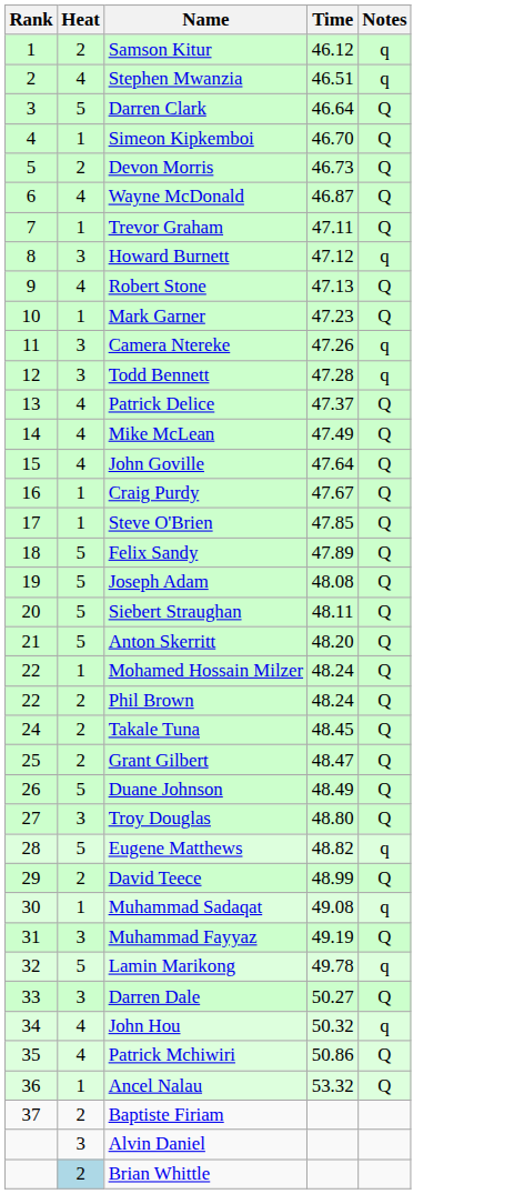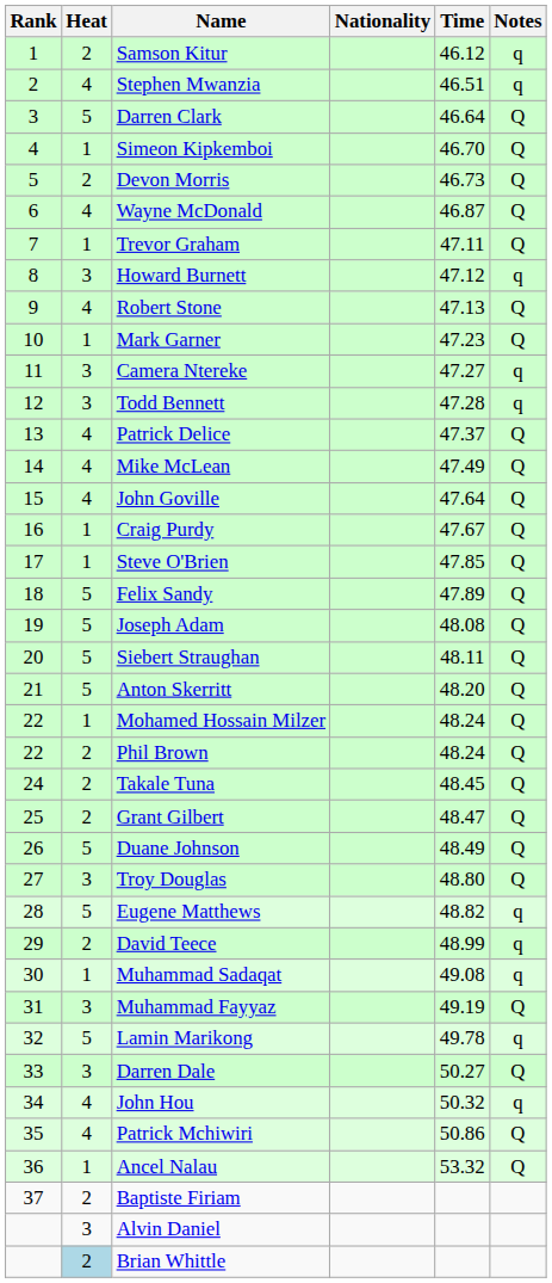 <table class="wikitable sortable" style="text-align:center">
 <tr>
 <th>Rank</th>
 <th>Heat</th>
 <th>Name</th>
+<th>Nationality</th>
 <th>Time</th>
 <th>Notes</th>
 </tr>
 <tr bgcolor=ccffcc>
 <td>1</td>
 <td>2</td>
 <td align=left><a href='#'>Samson Kitur</a></td>
+<td align=left></td>
 <td>46.12</td>
 <td>q</td>
 </tr>
 <tr bgcolor=ccffcc>
 <td>2</td>
 <td>4</td>
 <td align=left><a href='#'>Stephen Mwanzia</a></td>
+<td align=left></td>
 <td>46.51</td>
 <td>q</td>
 </tr>
 <tr bgcolor=ccffcc>
 <td>3</td>
 <td>5</td>
 <td align=left><a href='#'>Darren Clark</a></td>
+<td align=left></td>
 <td>46.64</td>
 <td>Q</td>
 </tr>
 <tr bgcolor=ccffcc>
 <td>4</td>
 <td>1</td>
 <td align=left><a href='#'>Simeon Kipkemboi</a></td>
+<td align=left></td>
 <td>46.70</td>
 <td>Q</td>
 </tr>
 <tr bgcolor=ccffcc>
 <td>5</td>
 <td>2</td>
 <td align=left><a href='#'>Devon Morris</a></td>
+<td align=left></td>
 <td>46.73</td>
 <td>Q</td>
 </tr>
 <tr bgcolor=ccffcc>
 <td>6</td>
 <td>4</td>
 <td align=left><a href='#'>Wayne McDonald</a></td>
+<td align=left></td>
 <td>46.87</td>
 <td>Q</td>
 </tr>
 <tr bgcolor=ccffcc>
 <td>7</td>
 <td>1</td>
 <td align=left><a href='#'>Trevor Graham</a></td>
+<td align=left></td>
 <td>47.11</td>
 <td>Q</td>
 </tr>
 <tr bgcolor=ccffcc>
 <td>8</td>
 <td>3</td>
 <td align=left><a href='#'>Howard Burnett</a></td>
+<td align=left></td>
 <td>47.12</td>
 <td>q</td>
 </tr>
 <tr bgcolor=ccffcc>
 <td>9</td>
 <td>4</td>
 <td align=left><a href='#'>Robert Stone</a></td>
+<td align=left></td>
 <td>47.13</td>
 <td>Q</td>
 </tr>
 <tr bgcolor=ccffcc>
 <td>10</td>
 <td>1</td>
 <td align=left><a href='#'>Mark Garner</a></td>
+<td align=left></td>
 <td>47.23</td>
 <td>Q</td>
 </tr>
 <tr bgcolor=ccffcc>
 <td>11</td>
 <td>3</td>
 <td align=left><a href='#'>Camera Ntereke</a></td>
-<td>47.26</td>
+<td align=left></td>
+<td>47.27</td>
 <td>q</td>
 </tr>
 <tr bgcolor=ccffcc>
 <td>12</td>
 <td>3</td>
 <td align=left><a href='#'>Todd Bennett</a></td>
+<td align=left></td>
 <td>47.28</td>
 <td>q</td>
 </tr>
 <tr bgcolor=ccffcc>
 <td>13</td>
 <td>4</td>
 <td align=left><a href='#'>Patrick Delice</a></td>
+<td align=left></td>
 <td>47.37</td>
 <td>Q</td>
 </tr>
 <tr bgcolor=ccffcc>
 <td>14</td>
 <td>4</td>
 <td align=left><a href='#'>Mike McLean</a></td>
+<td align=left></td>
 <td>47.49</td>
 <td>Q</td>
 </tr>
 <tr bgcolor=ccffcc>
 <td>15</td>
 <td>4</td>
 <td align=left><a href='#'>John Goville</a></td>
+<td align=left></td>
 <td>47.64</td>
 <td>Q</td>
 </tr>
 <tr bgcolor=ccffcc>
 <td>16</td>
 <td>1</td>
 <td align=left><a href='#'>Craig Purdy</a></td>
+<td align=left></td>
 <td>47.67</td>
 <td>Q</td>
 </tr>
 <tr bgcolor=ccffcc>
 <td>17</td>
 <td>1</td>
 <td align=left><a href='#'>Steve O'Brien</a></td>
+<td align=left></td>
 <td>47.85</td>
 <td>Q</td>
 </tr>
 <tr bgcolor=ccffcc>
 <td>18</td>
 <td>5</td>
 <td align=left><a href='#'>Felix Sandy</a></td>
+<td align=left></td>
 <td>47.89</td>
 <td>Q</td>
 </tr>
 <tr bgcolor=ccffcc>
 <td>19</td>
 <td>5</td>
 <td align=left><a href='#'>Joseph Adam</a></td>
+<td align=left></td>
 <td>48.08</td>
 <td>Q</td>
 </tr>
 <tr bgcolor=ccffcc>
 <td>20</td>
 <td>5</td>
 <td align=left><a href='#'>Siebert Straughan</a></td>
+<td align=left></td>
 <td>48.11</td>
 <td>Q</td>
 </tr>
 <tr bgcolor=ccffcc>
 <td>21</td>
 <td>5</td>
 <td align=left><a href='#'>Anton Skerritt</a></td>
+<td align=left></td>
 <td>48.20</td>
 <td>Q</td>
 </tr>
 <tr bgcolor=ccffcc>
 <td>22</td>
 <td>1</td>
 <td align=left><a href='#'>Mohamed Hossain Milzer</a></td>
+<td align=left></td>
 <td>48.24</td>
 <td>Q</td>
 </tr>
 <tr bgcolor=ccffcc>
 <td>22</td>
 <td>2</td>
 <td align=left><a href='#'>Phil Brown</a></td>
+<td align=left></td>
 <td>48.24</td>
 <td>Q</td>
 </tr>
 <tr bgcolor=ccffcc>
 <td>24</td>
 <td>2</td>
 <td align=left><a href='#'>Takale Tuna</a></td>
+<td align=left></td>
 <td>48.45</td>
 <td>Q</td>
 </tr>
 <tr bgcolor=ccffcc>
 <td>25</td>
 <td>2</td>
 <td align=left><a href='#'>Grant Gilbert</a></td>
+<td align=left></td>
 <td>48.47</td>
 <td>Q</td>
 </tr>
 <tr bgcolor=ccffcc>
 <td>26</td>
 <td>5</td>
 <td align=left><a href='#'>Duane Johnson</a></td>
+<td align=left></td>
 <td>48.49</td>
 <td>Q</td>
 </tr>
 <tr bgcolor=ccffcc>
 <td>27</td>
 <td>3</td>
 <td align=left><a href='#'>Troy Douglas</a></td>
+<td align=left></td>
 <td>48.80</td>
 <td>Q</td>
 </tr>
 <tr bgcolor=ddffdd>
 <td>28</td>
 <td>5</td>
 <td align=left><a href='#'>Eugene Matthews</a></td>
+<td align=left></td>
 <td>48.82</td>
 <td>q</td>
 </tr>
 <tr bgcolor=ccffcc>
 <td>29</td>
 <td>2</td>
 <td align=left><a href='#'>David Teece</a></td>
+<td align=left></td>
 <td>48.99</td>
-<td>Q</td>
+<td>q</td>
 </tr>
 <tr bgcolor=ddffdd>
 <td>30</td>
 <td>1</td>
 <td align=left><a href='#'>Muhammad Sadaqat</a></td>
+<td align=left></td>
 <td>49.08</td>
 <td>q</td>
 </tr>
 <tr bgcolor=ccffcc>
 <td>31</td>
 <td>3</td>
 <td align=left><a href='#'>Muhammad Fayyaz</a></td>
+<td align=left></td>
 <td>49.19</td>
 <td>Q</td>
 </tr>
 <tr bgcolor=ddffdd>
 <td>32</td>
 <td>5</td>
 <td align=left><a href='#'>Lamin Marikong</a></td>
+<td align=left></td>
 <td>49.78</td>
 <td>q</td>
 </tr>
 <tr bgcolor=ccffcc>
 <td>33</td>
 <td>3</td>
 <td align=left><a href='#'>Darren Dale</a></td>
+<td align=left></td>
 <td>50.27</td>
 <td>Q</td>
 </tr>
 <tr bgcolor=ddffdd>
 <td>34</td>
 <td>4</td>
 <td align=left><a href='#'>John Hou</a></td>
+<td align=left></td>
 <td>50.32</td>
 <td>q</td>
 </tr>
 <tr bgcolor=ddffdd>
 <td>35</td>
 <td>4</td>
 <td align=left><a href='#'>Patrick Mchiwiri</a></td>
+<td align=left></td>
 <td>50.86</td>
 <td>Q</td>
 </tr>
 <tr bgcolor=ddffdd>
 <td>36</td>
 <td>1</td>
 <td align=left><a href='#'>Ancel Nalau</a></td>
+<td align=left></td>
 <td>53.32</td>
 <td>Q</td>
 </tr>
 <tr>
 <td>37</td>
 <td>2</td>
 <td align=left><a href='#'>Baptiste Firiam</a></td>
+<td align=left></td>
 <td></td>
 <td></td>
 </tr>
 <tr>
 <td></td>
 <td>3</td>
 <td align=left><a href='#'>Alvin Daniel</a></td>
+<td align=left></td>
 <td></td>
 <td></td>
 </tr>
 <tr>
 <td></td>
 <td style="background: lightblue;">2</td>
 <td align=left><a href='#'>Brian Whittle</a></td>
+<td align=left></td>
 <td></td>
 <td></td>
 </tr>
 </table>
